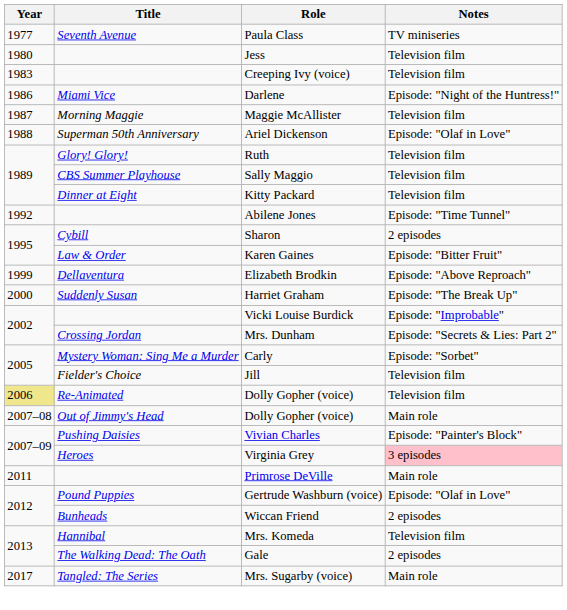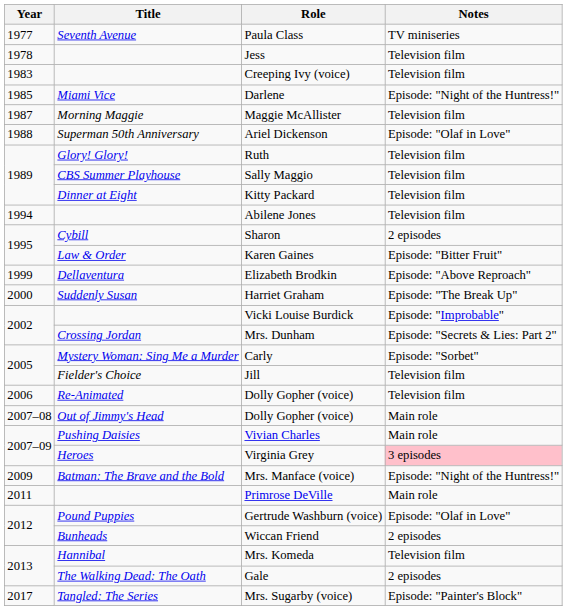 <table class="wikitable sortable">
 <tr>
 <th>Year</th>
 <th>Title</th>
 <th>Role</th>
 <th class="unsortable">Notes</th>
 </tr>
 <tr>
 <td>1977</td>
 <td><em><a href='#'>Seventh Avenue</a></em></td>
 <td>Paula Class</td>
 <td>TV miniseries</td>
 </tr>
 <tr>
-<td>1980</td>
+<td>1978</td>
 <td><em></em></td>
 <td>Jess</td>
 <td>Television film</td>
 </tr>
 <tr>
 <td>1983</td>
 <td><em></em></td>
 <td>Creeping Ivy (voice)</td>
 <td>Television film</td>
 </tr>
 <tr>
-<td>1986</td>
+<td>1985</td>
 <td><em><a href='#'>Miami Vice</a></em></td>
 <td>Darlene</td>
 <td>Episode: "Night of the Huntress!"</td>
 </tr>
 <tr>
 <td>1987</td>
 <td><em>Morning Maggie</em></td>
 <td>Maggie McAllister</td>
 <td>Television film</td>
 </tr>
 <tr>
 <td>1988</td>
 <td><em>Superman 50th Anniversary</em></td>
 <td>Ariel Dickenson</td>
 <td>Episode: "Olaf in Love"</td>
 </tr>
 <tr>
 <td rowspan="3">1989</td>
 <td><em><a href='#'>Glory! Glory!</a></em></td>
 <td>Ruth</td>
 <td>Television film</td>
 </tr>
 <tr>
 <td><em><a href='#'>CBS Summer Playhouse</a></em></td>
 <td>Sally Maggio</td>
 <td>Television film</td>
 </tr>
 <tr>
 <td><em><a href='#'>Dinner at Eight</a></em></td>
 <td>Kitty Packard</td>
 <td>Television film</td>
 </tr>
 <tr>
-<td>1992</td>
+<td>1994</td>
 <td><em></em></td>
 <td>Abilene Jones</td>
-<td>Episode: "Time Tunnel"</td>
+<td>Television film</td>
 </tr>
 <tr>
 <td rowspan="2">1995</td>
 <td><em><a href='#'>Cybill</a></em></td>
 <td>Sharon</td>
 <td>2 episodes</td>
 </tr>
 <tr>
 <td><em><a href='#'>Law & Order</a></em></td>
 <td>Karen Gaines</td>
 <td>Episode: "Bitter Fruit"</td>
 </tr>
 <tr>
 <td>1999</td>
 <td><em><a href='#'>Dellaventura</a></em></td>
 <td>Elizabeth Brodkin</td>
 <td>Episode: "Above Reproach"</td>
 </tr>
 <tr>
 <td>2000</td>
 <td><em><a href='#'>Suddenly Susan</a></em></td>
 <td>Harriet Graham</td>
 <td>Episode: "The Break Up"</td>
 </tr>
 <tr>
 <td rowspan="2">2002</td>
 <td><em></em></td>
 <td>Vicki Louise Burdick</td>
 <td>Episode: "<a href='#'>Improbable</a>"</td>
 </tr>
 <tr>
 <td><em><a href='#'>Crossing Jordan</a></em></td>
 <td>Mrs. Dunham</td>
 <td>Episode: "Secrets & Lies: Part 2"</td>
 </tr>
 <tr>
 <td rowspan="2">2005</td>
 <td><em><a href='#'>Mystery Woman: Sing Me a Murder</a></em></td>
 <td>Carly</td>
 <td>Episode: "Sorbet"</td>
 </tr>
 <tr>
 <td><em>Fielder's Choice</em></td>
 <td>Jill</td>
 <td>Television film</td>
 </tr>
 <tr>
-<td style="background: khaki;">2006</td>
+<td>2006</td>
 <td><em><a href='#'>Re-Animated</a></em></td>
 <td>Dolly Gopher (voice)</td>
 <td>Television film</td>
 </tr>
 <tr>
 <td>2007–08</td>
 <td><em><a href='#'>Out of Jimmy's Head</a></em></td>
 <td>Dolly Gopher (voice)</td>
 <td>Main role</td>
 </tr>
 <tr>
 <td rowspan="2">2007–09</td>
 <td><em><a href='#'>Pushing Daisies</a></em></td>
 <td><a href='#'>Vivian Charles</a></td>
-<td>Episode: "Painter's Block"</td>
+<td>Main role</td>
 </tr>
 <tr>
 <td><em><a href='#'>Heroes</a></em></td>
 <td>Virginia Grey</td>
 <td style="background: pink;">3 episodes</td>
+</tr>
+<tr>
+<td>2009</td>
+<td><em><a href='#'>Batman: The Brave and the Bold</a></em></td>
+<td>Mrs. Manface (voice)</td>
+<td>Episode: "Night of the Huntress!"</td>
 </tr>
 <tr>
 <td>2011</td>
 <td><em></em></td>
 <td><a href='#'>Primrose DeVille</a></td>
 <td>Main role</td>
 </tr>
 <tr>
 <td rowspan="2">2012</td>
 <td><em><a href='#'>Pound Puppies</a></em></td>
 <td>Gertrude Washburn (voice)</td>
 <td>Episode: "Olaf in Love"</td>
 </tr>
 <tr>
 <td><em><a href='#'>Bunheads</a></em></td>
 <td>Wiccan Friend</td>
 <td>2 episodes</td>
 </tr>
 <tr>
 <td rowspan="2">2013</td>
 <td><em><a href='#'>Hannibal</a></em></td>
 <td>Mrs. Komeda</td>
 <td>Television film</td>
 </tr>
 <tr>
 <td><em><a href='#'>The Walking Dead: The Oath</a></em></td>
 <td>Gale</td>
 <td>2 episodes</td>
 </tr>
 <tr>
 <td>2017</td>
 <td><em><a href='#'>Tangled: The Series</a></em></td>
 <td>Mrs. Sugarby (voice)</td>
-<td>Main role</td>
+<td>Episode: "Painter's Block"</td>
 </tr>
 </table>
